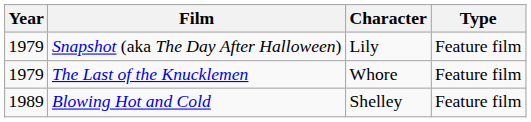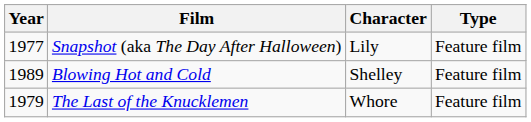 <table class="wikitable">
 <tr>
 <th>Year</th>
 <th>Film</th>
 <th>Character</th>
 <th>Type</th>
 </tr>
 <tr>
-<td>1979</td>
+<td>1977</td>
 <td><em><a href='#'>Snapshot</a></em> (aka <em>The Day After Halloween</em>)</td>
 <td>Lily</td>
+<td>Feature film</td>
+</tr>
+<tr>
+<td>1989</td>
+<td><em><a href='#'>Blowing Hot and Cold</a></em></td>
+<td>Shelley</td>
 <td>Feature film</td>
 </tr>
 <tr>
 <td>1979</td>
 <td><em><a href='#'>The Last of the Knucklemen</a></em></td>
 <td>Whore</td>
 <td>Feature film</td>
 </tr>
-<tr>
-<td>1989</td>
-<td><em><a href='#'>Blowing Hot and Cold</a></em></td>
-<td>Shelley</td>
-<td>Feature film</td>
-</tr>
 </table>
